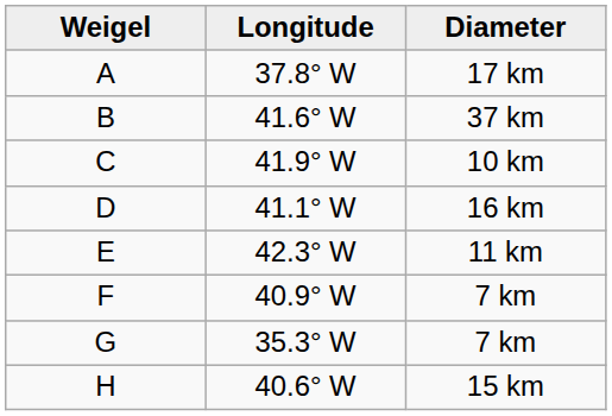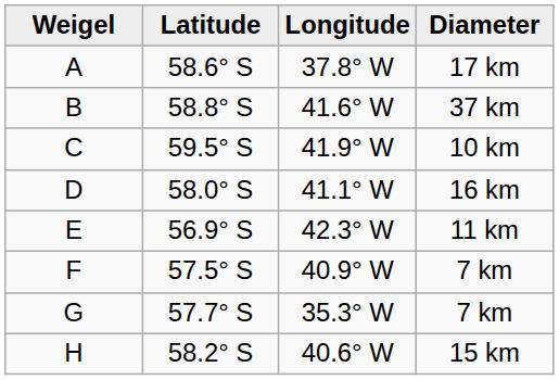 <table class="wikitable">
 <tr>
 <th width="25%" style="background:#eeeeee;">Weigel</th>
+<th width="25%" style="background:#eeeeee;">Latitude</th>
 <th width="25%" style="background:#eeeeee;">Longitude</th>
 <th width="25%" style="background:#eeeeee;">Diameter</th>
 </tr>
 <tr>
 <td align="center">A</td>
+<td align="center">58.6° S</td>
 <td align="center">37.8° W</td>
 <td align="center">17 km</td>
 </tr>
 <tr>
 <td align="center">B</td>
+<td align="center">58.8° S</td>
 <td align="center">41.6° W</td>
 <td align="center">37 km</td>
 </tr>
 <tr>
 <td align="center">C</td>
+<td align="center">59.5° S</td>
 <td align="center">41.9° W</td>
 <td align="center">10 km</td>
 </tr>
 <tr>
 <td align="center">D</td>
+<td align="center">58.0° S</td>
 <td align="center">41.1° W</td>
 <td align="center">16 km</td>
 </tr>
 <tr>
 <td align="center">E</td>
+<td align="center">56.9° S</td>
 <td align="center">42.3° W</td>
 <td align="center">11 km</td>
 </tr>
 <tr>
 <td align="center">F</td>
+<td align="center">57.5° S</td>
 <td align="center">40.9° W</td>
 <td align="center">7 km</td>
 </tr>
 <tr>
 <td align="center">G</td>
+<td align="center">57.7° S</td>
 <td align="center">35.3° W</td>
 <td align="center">7 km</td>
 </tr>
 <tr>
 <td align="center">H</td>
+<td align="center">58.2° S</td>
 <td align="center">40.6° W</td>
 <td align="center">15 km</td>
 </tr>
 </table>
